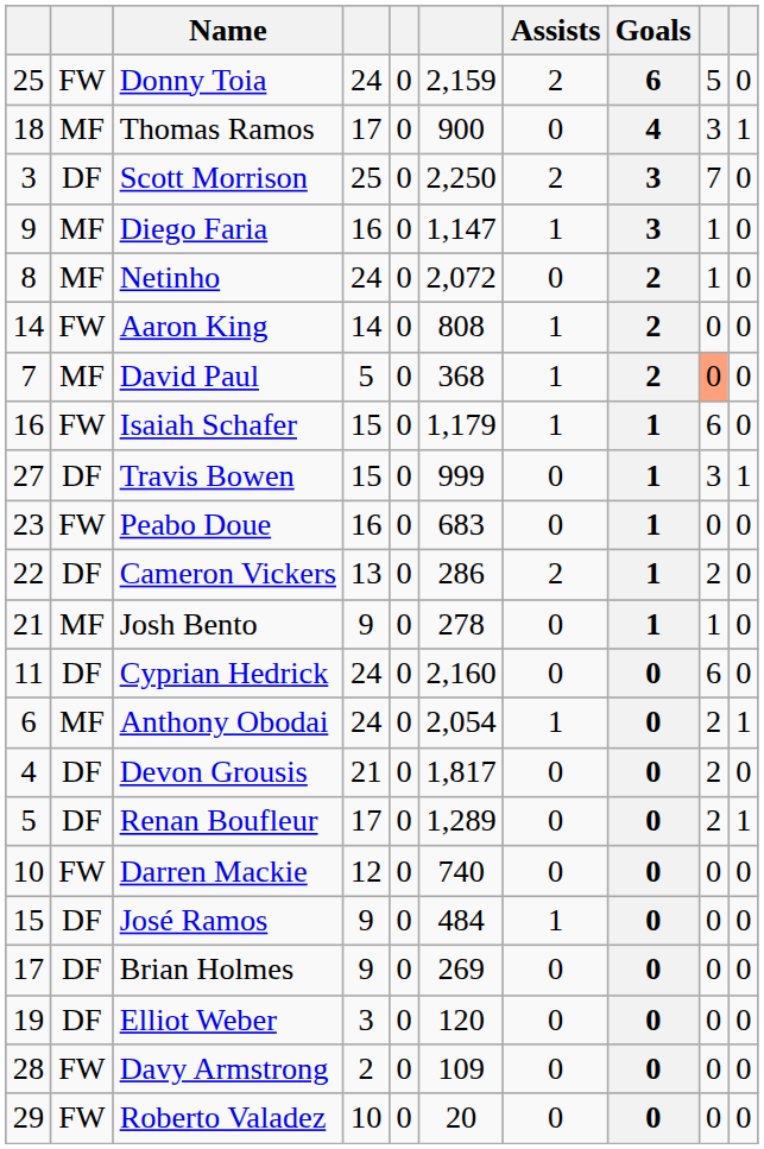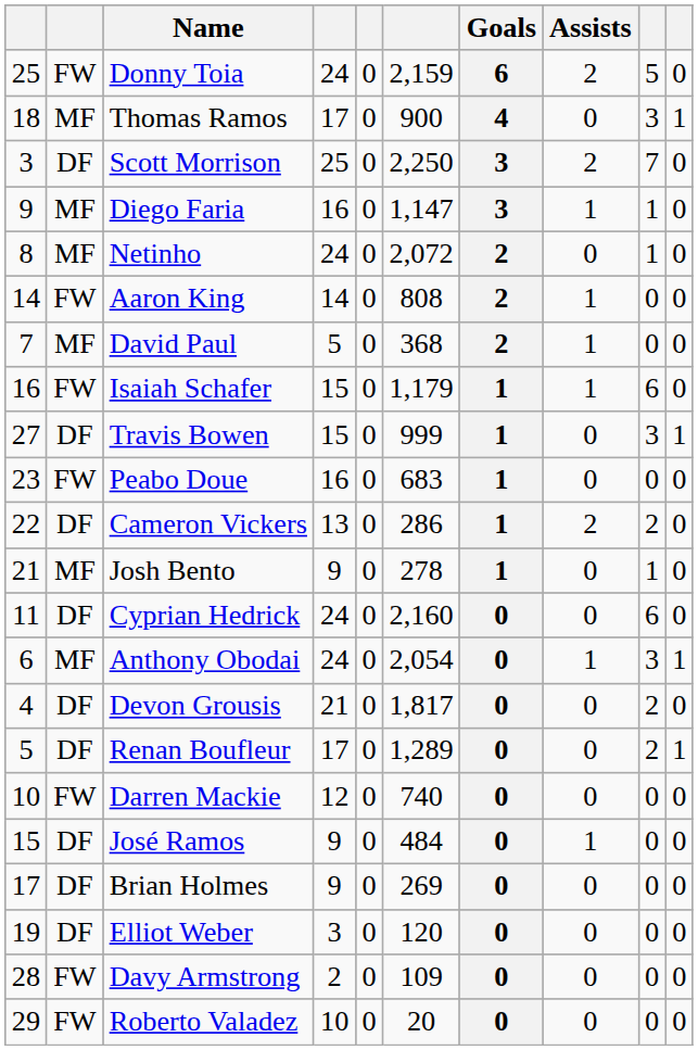 <table class="wikitable sortable" style="text-align:center; font-size:100%;">
 <tr>
 <th></th>
 <th></th>
 <th>Name</th>
 <th></th>
 <th></th>
 <th></th>
+<th>Goals</th>
 <th>Assists</th>
-<th>Goals</th>
 <th></th>
 <th></th>
 </tr>
 <tr>
 <td>25</td>
 <td>FW</td>
 <td align=left> <a href='#'>Donny Toia</a></td>
 <td>24</td>
 <td>0</td>
 <td>2,159</td>
+<th>6</th>
 <td>2</td>
-<th>6</th>
 <td>5</td>
 <td>0</td>
 </tr>
 <tr>
 <td>18</td>
 <td>MF</td>
 <td align=left> Thomas Ramos</td>
 <td>17</td>
 <td>0</td>
 <td>900</td>
+<th>4</th>
 <td>0</td>
-<th>4</th>
 <td>3</td>
 <td>1</td>
 </tr>
 <tr>
 <td>3</td>
 <td>DF</td>
 <td align=left> <a href='#'>Scott Morrison</a></td>
 <td>25</td>
 <td>0</td>
 <td>2,250</td>
+<th>3</th>
 <td>2</td>
-<th>3</th>
 <td>7</td>
 <td>0</td>
 </tr>
 <tr>
 <td>9</td>
 <td>MF</td>
 <td align=left> <a href='#'>Diego Faria</a></td>
 <td>16</td>
 <td>0</td>
 <td>1,147</td>
+<th>3</th>
 <td>1</td>
-<th>3</th>
 <td>1</td>
 <td>0</td>
 </tr>
 <tr>
 <td>8</td>
 <td>MF</td>
 <td align=left> <a href='#'>Netinho</a></td>
 <td>24</td>
 <td>0</td>
 <td>2,072</td>
+<th>2</th>
 <td>0</td>
-<th>2</th>
 <td>1</td>
 <td>0</td>
 </tr>
 <tr>
 <td>14</td>
 <td>FW</td>
 <td align=left> <a href='#'>Aaron King</a></td>
 <td>14</td>
 <td>0</td>
 <td>808</td>
+<th>2</th>
 <td>1</td>
-<th>2</th>
 <td>0</td>
 <td>0</td>
 </tr>
 <tr>
 <td>7</td>
 <td>MF</td>
 <td align=left> <a href='#'>David Paul</a></td>
 <td>5</td>
 <td>0</td>
 <td>368</td>
+<th>2</th>
 <td>1</td>
-<th>2</th>
-<td style="background: lightsalmon;">0</td>
+<td>0</td>
 <td>0</td>
 </tr>
 <tr>
 <td>16</td>
 <td>FW</td>
 <td align=left> <a href='#'>Isaiah Schafer</a></td>
 <td>15</td>
 <td>0</td>
 <td>1,179</td>
+<th>1</th>
 <td>1</td>
-<th>1</th>
 <td>6</td>
 <td>0</td>
 </tr>
 <tr>
 <td>27</td>
 <td>DF</td>
 <td align=left> <a href='#'>Travis Bowen</a></td>
 <td>15</td>
 <td>0</td>
 <td>999</td>
+<th>1</th>
 <td>0</td>
-<th>1</th>
 <td>3</td>
 <td>1</td>
 </tr>
 <tr>
 <td>23</td>
 <td>FW</td>
 <td align=left> <a href='#'>Peabo Doue</a></td>
 <td>16</td>
 <td>0</td>
 <td>683</td>
+<th>1</th>
 <td>0</td>
-<th>1</th>
 <td>0</td>
 <td>0</td>
 </tr>
 <tr>
 <td>22</td>
 <td>DF</td>
 <td align=left> <a href='#'>Cameron Vickers</a></td>
 <td>13</td>
 <td>0</td>
 <td>286</td>
+<th>1</th>
 <td>2</td>
-<th>1</th>
 <td>2</td>
 <td>0</td>
 </tr>
 <tr>
 <td>21</td>
 <td>MF</td>
 <td align=left> Josh Bento</td>
 <td>9</td>
 <td>0</td>
 <td>278</td>
+<th>1</th>
 <td>0</td>
-<th>1</th>
 <td>1</td>
 <td>0</td>
 </tr>
 <tr>
 <td>11</td>
 <td>DF</td>
 <td align=left> <a href='#'>Cyprian Hedrick</a></td>
 <td>24</td>
 <td>0</td>
 <td>2,160</td>
+<th>0</th>
 <td>0</td>
-<th>0</th>
 <td>6</td>
 <td>0</td>
 </tr>
 <tr>
 <td>6</td>
 <td>MF</td>
 <td align=left> <a href='#'>Anthony Obodai</a></td>
 <td>24</td>
 <td>0</td>
 <td>2,054</td>
+<th>0</th>
 <td>1</td>
-<th>0</th>
-<td>2</td>
+<td>3</td>
 <td>1</td>
 </tr>
 <tr>
 <td>4</td>
 <td>DF</td>
 <td align=left> <a href='#'>Devon Grousis</a></td>
 <td>21</td>
 <td>0</td>
 <td>1,817</td>
+<th>0</th>
 <td>0</td>
-<th>0</th>
 <td>2</td>
 <td>0</td>
 </tr>
 <tr>
 <td>5</td>
 <td>DF</td>
 <td align=left> <a href='#'>Renan Boufleur</a></td>
 <td>17</td>
 <td>0</td>
 <td>1,289</td>
+<th>0</th>
 <td>0</td>
-<th>0</th>
 <td>2</td>
 <td>1</td>
 </tr>
 <tr>
 <td>10</td>
 <td>FW</td>
 <td align=left> <a href='#'>Darren Mackie</a></td>
 <td>12</td>
 <td>0</td>
 <td>740</td>
+<th>0</th>
 <td>0</td>
-<th>0</th>
 <td>0</td>
 <td>0</td>
 </tr>
 <tr>
 <td>15</td>
 <td>DF</td>
 <td align=left> <a href='#'>José Ramos</a></td>
 <td>9</td>
 <td>0</td>
 <td>484</td>
+<th>0</th>
 <td>1</td>
-<th>0</th>
 <td>0</td>
 <td>0</td>
 </tr>
 <tr>
 <td>17</td>
 <td>DF</td>
 <td align=left> Brian Holmes</td>
 <td>9</td>
 <td>0</td>
 <td>269</td>
+<th>0</th>
 <td>0</td>
-<th>0</th>
 <td>0</td>
 <td>0</td>
 </tr>
 <tr>
 <td>19</td>
 <td>DF</td>
 <td align=left> <a href='#'>Elliot Weber</a></td>
 <td>3</td>
 <td>0</td>
 <td>120</td>
+<th>0</th>
 <td>0</td>
-<th>0</th>
 <td>0</td>
 <td>0</td>
 </tr>
 <tr>
 <td>28</td>
 <td>FW</td>
 <td align=left> <a href='#'>Davy Armstrong</a></td>
 <td>2</td>
 <td>0</td>
 <td>109</td>
+<th>0</th>
 <td>0</td>
-<th>0</th>
 <td>0</td>
 <td>0</td>
 </tr>
 <tr>
 <td>29</td>
 <td>FW</td>
 <td align=left> <a href='#'>Roberto Valadez</a></td>
 <td>10</td>
 <td>0</td>
 <td>20</td>
+<th>0</th>
 <td>0</td>
-<th>0</th>
 <td>0</td>
 <td>0</td>
 </tr>
 </table>
